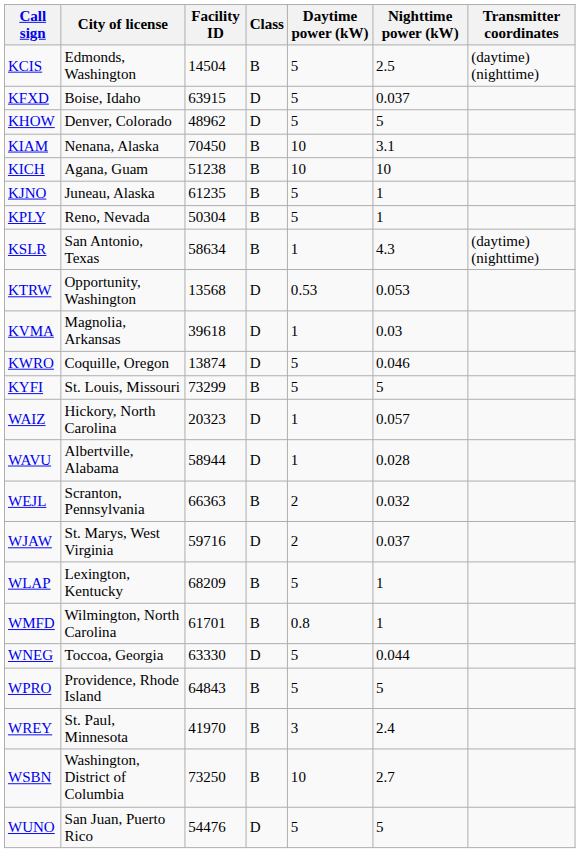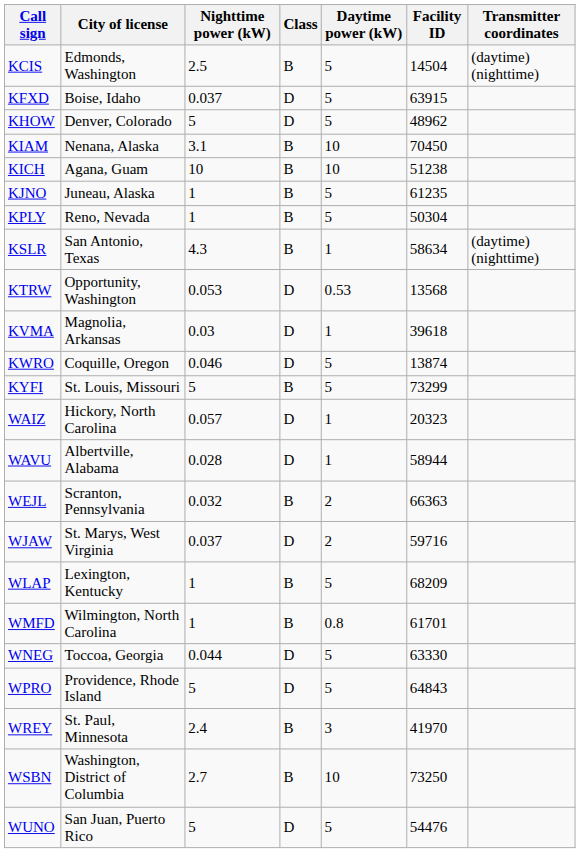 <table class="wikitable sortable">
 <tr>
 <th><a href='#'>Call sign</a></th>
 <th>City of license</th>
-<th>Facility ID</th>
+<th>Nighttime power (kW)</th>
 <th>Class</th>
 <th>Daytime power (kW)</th>
-<th>Nighttime power (kW)</th>
+<th>Facility ID</th>
 <th>Transmitter coordinates</th>
 </tr>
 <tr>
 <td><a href='#'>KCIS</a></td>
 <td>Edmonds, Washington</td>
-<td>14504</td>
+<td>2.5</td>
 <td>B</td>
 <td>5</td>
-<td>2.5</td>
+<td>14504</td>
 <td> (daytime)<br> (nighttime)</td>
 </tr>
 <tr>
 <td><a href='#'>KFXD</a></td>
 <td>Boise, Idaho</td>
-<td>63915</td>
+<td>0.037</td>
 <td>D</td>
 <td>5</td>
-<td>0.037</td>
+<td>63915</td>
 <td></td>
 </tr>
 <tr>
 <td><a href='#'>KHOW</a></td>
 <td>Denver, Colorado</td>
-<td>48962</td>
+<td>5</td>
 <td>D</td>
 <td>5</td>
-<td>5</td>
+<td>48962</td>
 <td></td>
 </tr>
 <tr>
 <td><a href='#'>KIAM</a></td>
 <td>Nenana, Alaska</td>
-<td>70450</td>
+<td>3.1</td>
 <td>B</td>
 <td>10</td>
-<td>3.1</td>
+<td>70450</td>
 <td></td>
 </tr>
 <tr>
 <td><a href='#'>KICH</a></td>
 <td>Agana, Guam</td>
-<td>51238</td>
+<td>10</td>
 <td>B</td>
 <td>10</td>
-<td>10</td>
+<td>51238</td>
 <td></td>
 </tr>
 <tr>
 <td><a href='#'>KJNO</a></td>
 <td>Juneau, Alaska</td>
-<td>61235</td>
+<td>1</td>
 <td>B</td>
 <td>5</td>
-<td>1</td>
+<td>61235</td>
 <td></td>
 </tr>
 <tr>
 <td><a href='#'>KPLY</a></td>
 <td>Reno, Nevada</td>
-<td>50304</td>
+<td>1</td>
 <td>B</td>
 <td>5</td>
-<td>1</td>
+<td>50304</td>
 <td></td>
 </tr>
 <tr>
 <td><a href='#'>KSLR</a></td>
 <td>San Antonio, Texas</td>
-<td>58634</td>
+<td>4.3</td>
 <td>B</td>
 <td>1</td>
-<td>4.3</td>
+<td>58634</td>
 <td> (daytime)<br> (nighttime)</td>
 </tr>
 <tr>
 <td><a href='#'>KTRW</a></td>
 <td>Opportunity, Washington</td>
-<td>13568</td>
+<td>0.053</td>
 <td>D</td>
 <td>0.53</td>
-<td>0.053</td>
+<td>13568</td>
 <td></td>
 </tr>
 <tr>
 <td><a href='#'>KVMA</a></td>
 <td>Magnolia, Arkansas</td>
-<td>39618</td>
+<td>0.03</td>
 <td>D</td>
 <td>1</td>
-<td>0.03</td>
+<td>39618</td>
 <td></td>
 </tr>
 <tr>
 <td><a href='#'>KWRO</a></td>
 <td>Coquille, Oregon</td>
-<td>13874</td>
+<td>0.046</td>
 <td>D</td>
 <td>5</td>
-<td>0.046</td>
+<td>13874</td>
 <td></td>
 </tr>
 <tr>
 <td><a href='#'>KYFI</a></td>
 <td>St. Louis, Missouri</td>
-<td>73299</td>
+<td>5</td>
 <td>B</td>
 <td>5</td>
-<td>5</td>
+<td>73299</td>
 <td></td>
 </tr>
 <tr>
 <td><a href='#'>WAIZ</a></td>
 <td>Hickory, North Carolina</td>
-<td>20323</td>
+<td>0.057</td>
 <td>D</td>
 <td>1</td>
-<td>0.057</td>
+<td>20323</td>
 <td></td>
 </tr>
 <tr>
 <td><a href='#'>WAVU</a></td>
 <td>Albertville, Alabama</td>
-<td>58944</td>
+<td>0.028</td>
 <td>D</td>
 <td>1</td>
-<td>0.028</td>
+<td>58944</td>
 <td></td>
 </tr>
 <tr>
 <td><a href='#'>WEJL</a></td>
 <td>Scranton, Pennsylvania</td>
-<td>66363</td>
+<td>0.032</td>
 <td>B</td>
 <td>2</td>
-<td>0.032</td>
+<td>66363</td>
 <td></td>
 </tr>
 <tr>
 <td><a href='#'>WJAW</a></td>
 <td>St. Marys, West Virginia</td>
-<td>59716</td>
+<td>0.037</td>
 <td>D</td>
 <td>2</td>
-<td>0.037</td>
+<td>59716</td>
 <td></td>
 </tr>
 <tr>
 <td><a href='#'>WLAP</a></td>
 <td>Lexington, Kentucky</td>
-<td>68209</td>
+<td>1</td>
 <td>B</td>
 <td>5</td>
-<td>1</td>
+<td>68209</td>
 <td></td>
 </tr>
 <tr>
 <td><a href='#'>WMFD</a></td>
 <td>Wilmington, North Carolina</td>
-<td>61701</td>
+<td>1</td>
 <td>B</td>
 <td>0.8</td>
-<td>1</td>
+<td>61701</td>
 <td></td>
 </tr>
 <tr>
 <td><a href='#'>WNEG</a></td>
 <td>Toccoa, Georgia</td>
-<td>63330</td>
+<td>0.044</td>
 <td>D</td>
 <td>5</td>
-<td>0.044</td>
+<td>63330</td>
 <td></td>
 </tr>
 <tr>
 <td><a href='#'>WPRO</a></td>
 <td>Providence, Rhode Island</td>
+<td>5</td>
+<td>D</td>
+<td>5</td>
 <td>64843</td>
-<td>B</td>
-<td>5</td>
-<td>5</td>
 <td></td>
 </tr>
 <tr>
 <td><a href='#'>WREY</a></td>
 <td>St. Paul, Minnesota</td>
-<td>41970</td>
+<td>2.4</td>
 <td>B</td>
 <td>3</td>
-<td>2.4</td>
+<td>41970</td>
 <td></td>
 </tr>
 <tr>
 <td><a href='#'>WSBN</a></td>
 <td>Washington, District of Columbia</td>
-<td>73250</td>
+<td>2.7</td>
 <td>B</td>
 <td>10</td>
-<td>2.7</td>
+<td>73250</td>
 <td></td>
 </tr>
 <tr>
 <td><a href='#'>WUNO</a></td>
 <td>San Juan, Puerto Rico</td>
-<td>54476</td>
+<td>5</td>
 <td>D</td>
 <td>5</td>
-<td>5</td>
+<td>54476</td>
 <td></td>
 </tr>
 </table>
